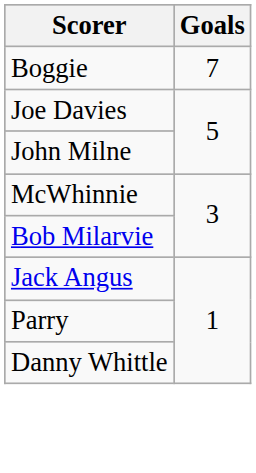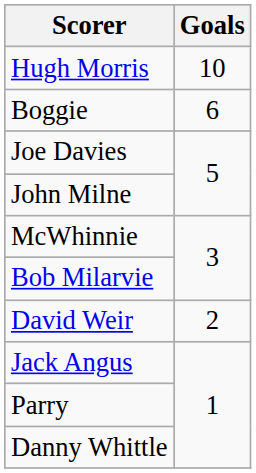 <table class="wikitable">
 <tr>
 <th>Scorer</th>
 <th>Goals</th>
 </tr>
 <tr>
+<td> <a href='#'>Hugh Morris</a></td>
+<td align=center>10</td>
+</tr>
+<tr>
 <td>Boggie</td>
-<td align=center>7</td>
+<td align=center>6</td>
 </tr>
 <tr>
 <td>Joe Davies</td>
 <td rowspan="2" style="text-align:center;">5</td>
 </tr>
 <tr>
 <td>John Milne</td>
 </tr>
 <tr>
 <td>McWhinnie</td>
 <td rowspan="2" style="text-align:center;">3</td>
 </tr>
 <tr>
 <td> <a href='#'>Bob Milarvie</a></td>
 </tr>
 <tr>
+<td> <a href='#'>David Weir</a></td>
+<td align=center>2</td>
+</tr>
+<tr>
 <td> <a href='#'>Jack Angus</a></td>
 <td rowspan="3" style="text-align:center;">1</td>
 </tr>
 <tr>
 <td>Parry</td>
 </tr>
 <tr>
 <td>Danny Whittle</td>
 </tr>
 </table>
